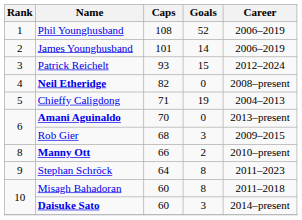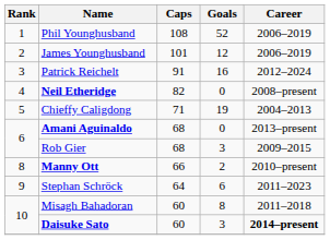 <table class="wikitable sortable" style="text-align: center">
 <tr>
 <th width=30px>Rank</th>
 <th class="unsortable" style="width:150px;">Name</th>
 <th width=50px>Caps</th>
 <th width=50px>Goals</th>
 <th class="unsortable" style="width:100px;">Career</th>
 </tr>
 <tr>
 <td>1</td>
 <td align=left><a href='#'>Phil Younghusband</a></td>
 <td>108</td>
 <td>52</td>
 <td>2006–2019</td>
 </tr>
 <tr>
 <td>2</td>
 <td align=left><a href='#'>James Younghusband</a></td>
 <td>101</td>
-<td>14</td>
+<td>12</td>
 <td>2006–2019</td>
 </tr>
 <tr>
 <td>3</td>
 <td align=left><a href='#'>Patrick Reichelt</a></td>
-<td>93</td>
-<td>15</td>
+<td>91</td>
+<td>16</td>
 <td>2012–2024</td>
 </tr>
 <tr>
 <td>4</td>
 <td align=left><strong><a href='#'>Neil Etheridge</a></strong></td>
 <td>82</td>
 <td>0</td>
 <td>2008–present</td>
 </tr>
 <tr>
 <td>5</td>
 <td align=left><a href='#'>Chieffy Caligdong</a></td>
 <td>71</td>
 <td>19</td>
 <td>2004–2013</td>
 </tr>
 <tr>
 <td rowspan=2>6</td>
 <td align=left><strong><a href='#'>Amani Aguinaldo</a></strong></td>
-<td>70</td>
+<td>68</td>
 <td>0</td>
 <td>2013–present</td>
 </tr>
 <tr>
 <td align=left><a href='#'>Rob Gier</a></td>
 <td>68</td>
 <td>3</td>
 <td>2009–2015</td>
 </tr>
 <tr>
 <td>8</td>
 <td align=left><strong><a href='#'>Manny Ott</a></strong></td>
 <td>66</td>
 <td>2</td>
 <td>2010–present</td>
 </tr>
 <tr>
 <td>9</td>
 <td align=left><a href='#'>Stephan Schröck</a></td>
 <td>64</td>
-<td>8</td>
+<td>6</td>
 <td>2011–2023</td>
 </tr>
 <tr>
 <td rowspan=2>10</td>
 <td align=left><a href='#'>Misagh Bahadoran</a></td>
 <td>60</td>
 <td>8</td>
 <td>2011–2018</td>
 </tr>
 <tr>
 <td align=left><strong><a href='#'>Daisuke Sato</a></strong></td>
 <td>60</td>
 <td>3</td>
-<td>2014–present</td>
+<td><strong>2014–present</strong></td>
 </tr>
 <tr>
 </tr>
 </table>
